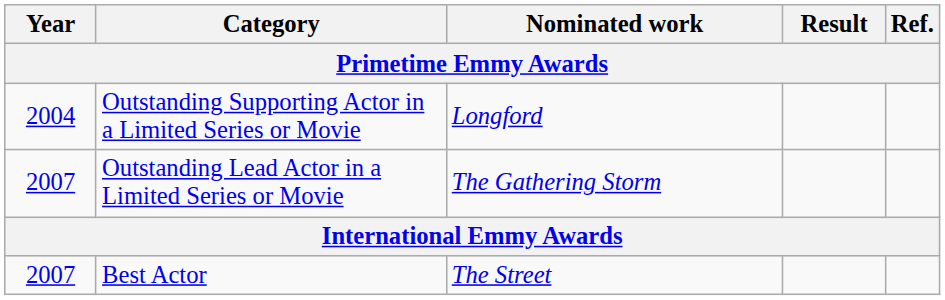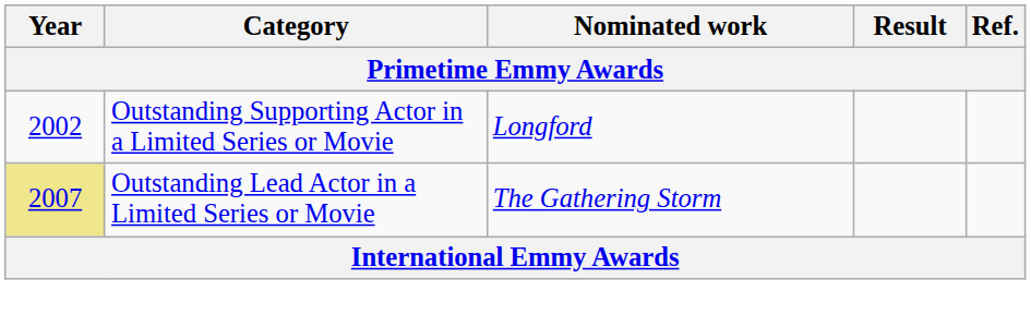 <table class=wikitable>
 <tr>
 <th scope="col" style="width:5em;">Year</th>
 <th scope="col" style="width:26em;">Category</th>
 <th scope="col" style="width:25em;">Nominated work</th>
 <th scope="col" style="width:5em;">Result</th>
 <th>Ref.</th>
 </tr>
 <tr>
 <th colspan=5><a href='#'>Primetime Emmy Awards</a></th>
 </tr>
 <tr>
-<td style="text-align:center;"><a href='#'>2004</a></td>
+<td style="text-align:center;"><a href='#'>2002</a></td>
 <td><a href='#'>Outstanding Supporting Actor in a Limited Series or Movie</a></td>
 <td><em><a href='#'>Longford</a></em></td>
 <td></td>
 <td style="text-align:center;"></td>
 </tr>
 <tr>
-<td style="text-align:center;"><a href='#'>2007</a></td>
+<td style="background: khaki; text-align:center;"><a href='#'>2007</a></td>
 <td><a href='#'>Outstanding Lead Actor in a Limited Series or Movie</a></td>
 <td><em><a href='#'>The Gathering Storm</a></em></td>
 <td></td>
 <td style="text-align:center;"></td>
 </tr>
 <tr>
 <th colspan=5><a href='#'>International Emmy Awards</a></th>
 </tr>
-<tr>
-<td style="text-align:center;"><a href='#'>2007</a></td>
-<td><a href='#'>Best Actor</a></td>
-<td><em><a href='#'>The Street</a></em></td>
-<td></td>
-<td style="text-align:center;"></td>
-</tr>
 </table>
